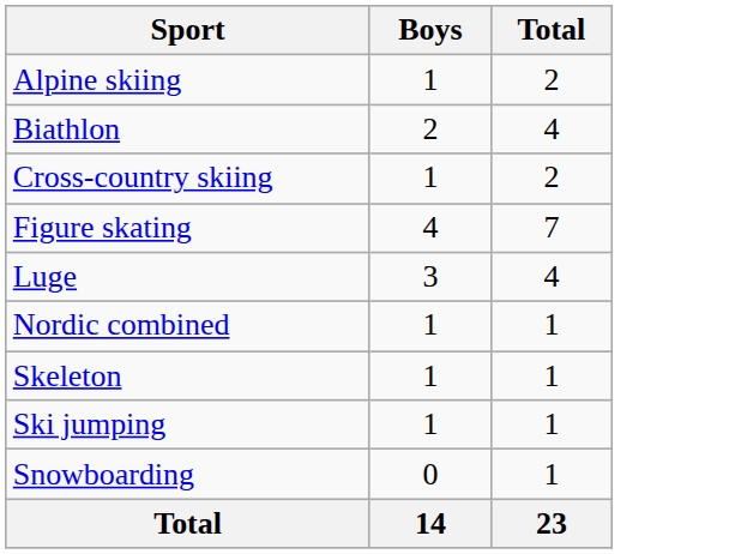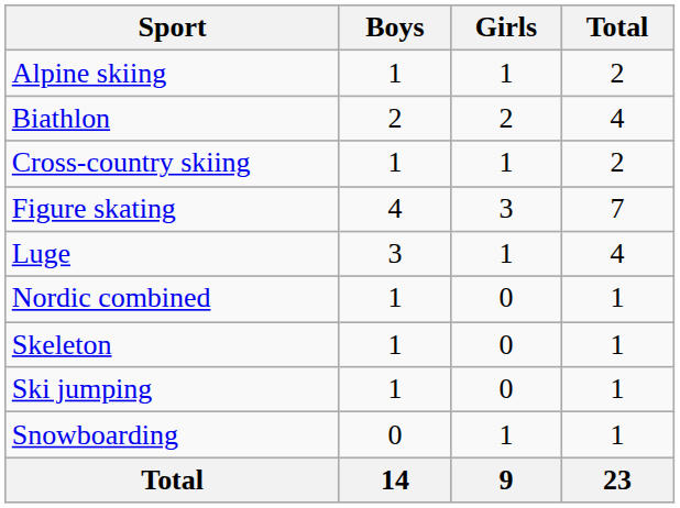 <table class="wikitable sortable" style=text-align:center>
 <tr>
 <th width=180>Sport</th>
 <th width=55>Boys</th>
+<th width=55>Girls</th>
 <th width=55>Total</th>
 </tr>
 <tr>
 <td align=left><a href='#'>Alpine skiing</a></td>
+<td>1</td>
 <td>1</td>
 <td>2</td>
 </tr>
 <tr>
 <td align=left><a href='#'>Biathlon</a></td>
 <td>2</td>
+<td>2</td>
 <td>4</td>
 </tr>
 <tr>
 <td align=left><a href='#'>Cross-country skiing</a></td>
+<td>1</td>
 <td>1</td>
 <td>2</td>
 </tr>
 <tr>
 <td align=left><a href='#'>Figure skating</a></td>
 <td>4</td>
+<td>3</td>
 <td>7</td>
 </tr>
 <tr>
 <td align=left><a href='#'>Luge</a></td>
 <td>3</td>
+<td>1</td>
 <td>4</td>
 </tr>
 <tr>
 <td align=left><a href='#'>Nordic combined</a></td>
 <td>1</td>
+<td>0</td>
 <td>1</td>
 </tr>
 <tr>
 <td align=left><a href='#'>Skeleton</a></td>
 <td>1</td>
+<td>0</td>
 <td>1</td>
 </tr>
 <tr>
 <td align=left><a href='#'>Ski jumping</a></td>
 <td>1</td>
+<td>0</td>
 <td>1</td>
 </tr>
 <tr>
 <td align=left><a href='#'>Snowboarding</a></td>
 <td>0</td>
 <td>1</td>
+<td>1</td>
 </tr>
 <tr>
 <th>Total</th>
 <th>14</th>
+<th>9</th>
 <th>23</th>
 </tr>
 </table>
